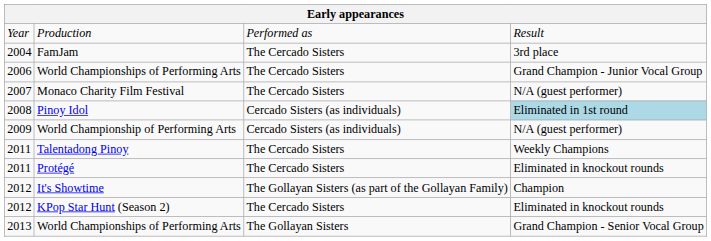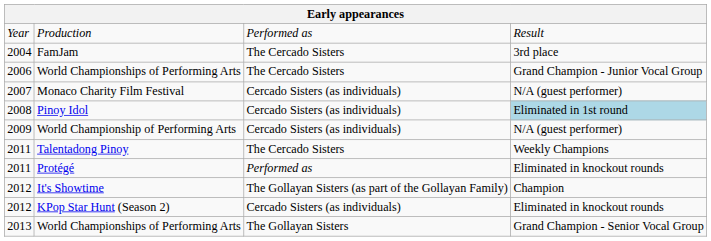 <table class="wikitable mw-collapsible mw-collapsed">
 <tr>
 <th colspan="4">Early appearances</th>
 </tr>
 <tr>
 <td><em>Year</em></td>
 <td><em>Production</em></td>
 <td><em>Performed as</em></td>
 <td><em>Result</em></td>
 </tr>
 <tr>
 <td>2004</td>
 <td>FamJam</td>
 <td>The Cercado Sisters</td>
 <td>3rd place</td>
 </tr>
 <tr>
 <td>2006</td>
 <td>World Championships of Performing Arts</td>
 <td>The Cercado Sisters</td>
 <td>Grand Champion - Junior Vocal Group</td>
 </tr>
 <tr>
 <td>2007</td>
 <td>Monaco Charity Film Festival</td>
-<td>The Cercado Sisters</td>
+<td>Cercado Sisters (as individuals)</td>
 <td>N/A (guest performer)</td>
 </tr>
 <tr>
 <td>2008</td>
 <td><a href='#'>Pinoy Idol</a></td>
 <td>Cercado Sisters (as individuals)</td>
 <td style="background: lightblue;">Eliminated in 1st round</td>
 </tr>
 <tr>
 <td>2009</td>
 <td>World Championship of Performing Arts</td>
 <td>Cercado Sisters (as individuals)</td>
 <td>N/A (guest performer)</td>
 </tr>
 <tr>
 <td>2011</td>
 <td><a href='#'>Talentadong Pinoy</a></td>
 <td>The Cercado Sisters</td>
 <td>Weekly Champions</td>
 </tr>
 <tr>
 <td>2011</td>
 <td><a href='#'>Protégé</a></td>
-<td>The Cercado Sisters</td>
+<td><em>Performed as</em></td>
 <td>Eliminated in knockout rounds</td>
 </tr>
 <tr>
 <td>2012</td>
 <td><a href='#'>It's Showtime</a></td>
 <td>The Gollayan Sisters (as part of the Gollayan Family)</td>
 <td>Champion</td>
 </tr>
 <tr>
 <td>2012</td>
 <td><a href='#'>KPop Star Hunt</a> (Season 2)</td>
-<td>The Cercado Sisters</td>
+<td>Cercado Sisters (as individuals)</td>
 <td>Eliminated in knockout rounds</td>
 </tr>
 <tr>
 <td>2013</td>
 <td>World Championships of Performing Arts</td>
 <td>The Gollayan Sisters</td>
 <td>Grand Champion - Senior Vocal Group</td>
 </tr>
 </table>
